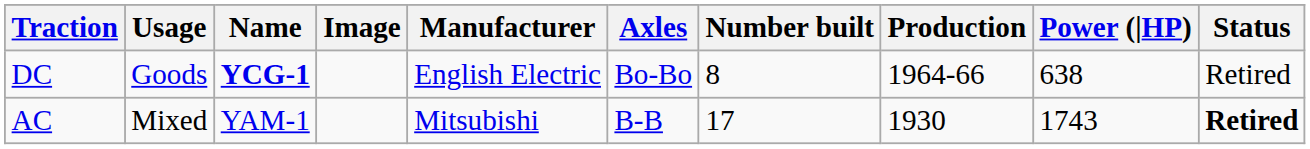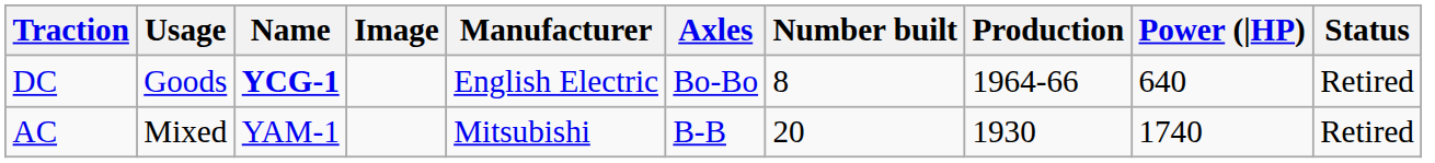 <table class="sortable wikitable"style="text-align:left;"style="font-size: 85%">
 <tr>
 <th><a href='#'>Traction</a></th>
 <th>Usage</th>
 <th>Name</th>
 <th>Image</th>
 <th>Manufacturer</th>
 <th><a href='#'>Axles</a></th>
 <th>Number built</th>
 <th>Production</th>
 <th><a href='#'>Power</a> (|<a href='#'>HP</a>)</th>
 <th>Status</th>
 </tr>
 <tr>
 <td><a href='#'>DC</a></td>
 <td><a href='#'>Goods</a></td>
 <td><strong><a href='#'>YCG-1</a></strong></td>
 <td></td>
 <td><a href='#'>English Electric</a></td>
 <td><a href='#'>Bo-Bo</a></td>
 <td>8</td>
 <td>1964-66</td>
-<td>638</td>
+<td>640</td>
 <td>Retired</td>
 </tr>
 <tr>
 <td><a href='#'>AC</a></td>
 <td>Mixed</td>
 <td><a href='#'>YAM-1</a></td>
 <td></td>
 <td><a href='#'>Mitsubishi</a></td>
 <td><a href='#'>B-B</a></td>
-<td>17</td>
+<td>20</td>
 <td>1930</td>
-<td>1743</td>
-<td><strong>Retired</strong></td>
+<td>1740</td>
+<td>Retired</td>
 </tr>
 </table>
